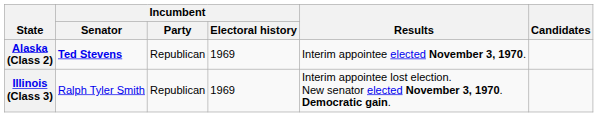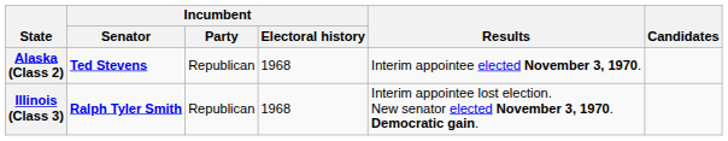 <table class=wikitable>
 <tr valign=bottom>
 <th rowspan=2>State</th>
 <th colspan=3>Incumbent</th>
 <th rowspan=2>Results</th>
 <th rowspan=2>Candidates</th>
 </tr>
 <tr>
 <th>Senator</th>
 <th>Party</th>
 <th>Electoral history</th>
 </tr>
 <tr>
 <th><a href='#'>Alaska</a><br>(Class 2)</th>
 <td><strong><a href='#'>Ted Stevens</a></strong></td>
 <td>Republican</td>
-<td>1969 </td>
+<td>1968 </td>
 <td>Interim appointee <a href='#'>elected</a> <strong>November 3, 1970</strong>.</td>
 <td nowrap></td>
 </tr>
 <tr>
 <th><a href='#'>Illinois</a><br>(Class 3)</th>
-<td><a href='#'>Ralph Tyler Smith</a></td>
+<td><strong><a href='#'>Ralph Tyler Smith</a></strong></td>
 <td>Republican</td>
-<td>1969 </td>
+<td>1968 </td>
 <td>Interim appointee lost election.<br>New senator <a href='#'>elected</a> <strong>November 3, 1970</strong>.<br><strong>Democratic gain</strong>.</td>
 <td nowrap></td>
 </tr>
 </table>
